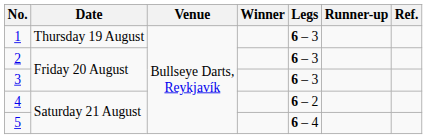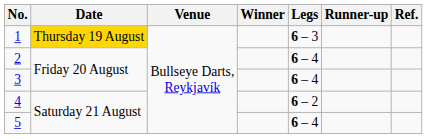 <table class="wikitable">
 <tr>
 <th>No.</th>
 <th>Date</th>
 <th>Venue</th>
 <th>Winner</th>
 <th>Legs</th>
 <th>Runner-up</th>
 <th>Ref.</th>
 </tr>
 <tr>
 <td align=center><a href='#'>1</a></td>
-<td align=left>Thursday 19 August</td>
+<td align=left style="background: gold;">Thursday 19 August</td>
 <td align="center" rowspan="5">Bullseye Darts,<br> <a href='#'>Reykjavík</a></td>
 <td align="right"></td>
 <td align="center"><strong>6</strong> – 3</td>
 <td></td>
 <td align="center"></td>
 </tr>
 <tr>
 <td align=center><a href='#'>2</a></td>
 <td align=left rowspan="2">Friday 20 August</td>
 <td align="right"></td>
-<td align="center"><strong>6</strong> – 3</td>
+<td align="center"><strong>6</strong> – 4</td>
 <td></td>
 <td align="center"></td>
 </tr>
 <tr>
 <td align=center><a href='#'>3</a></td>
 <td align="right"></td>
-<td align="center"><strong>6</strong> – 3</td>
+<td align="center"><strong>6</strong> – 4</td>
 <td></td>
 <td align="center"></td>
 </tr>
 <tr>
 <td align=center><a href='#'>4</a></td>
 <td align=left rowspan="2">Saturday 21 August</td>
 <td align="right"></td>
 <td align="center"><strong>6</strong> – 2</td>
 <td></td>
 <td align="center"></td>
 </tr>
 <tr>
 <td align=center><a href='#'>5</a></td>
 <td align="right"></td>
 <td align="center"><strong>6</strong> – 4</td>
 <td></td>
 <td align="center"></td>
 </tr>
 </table>
